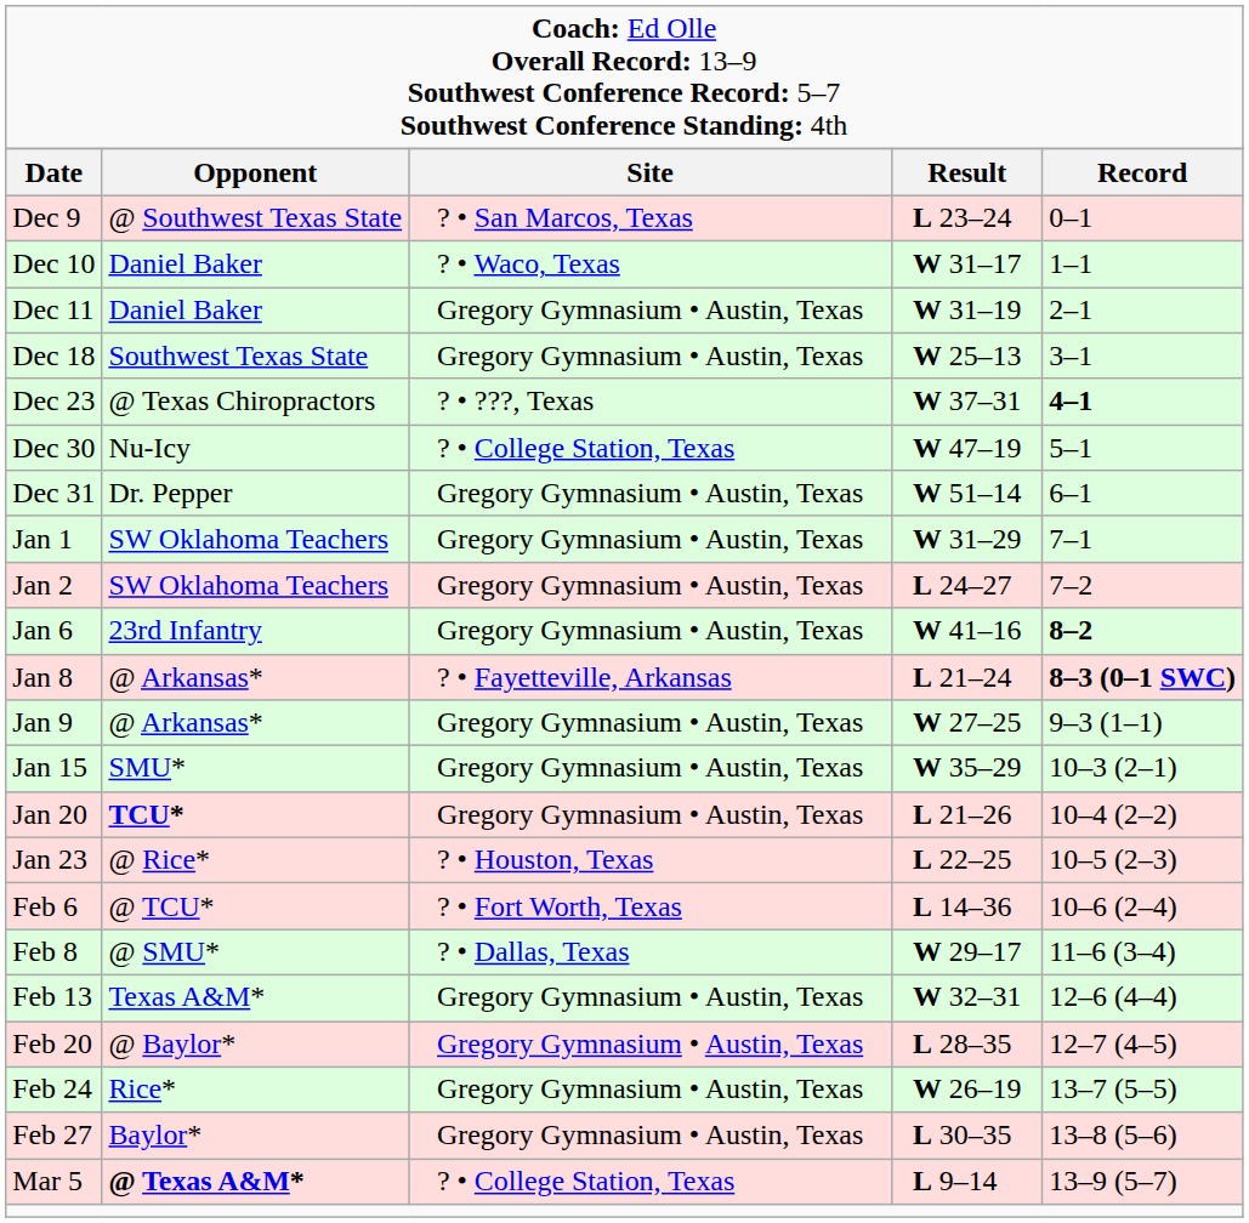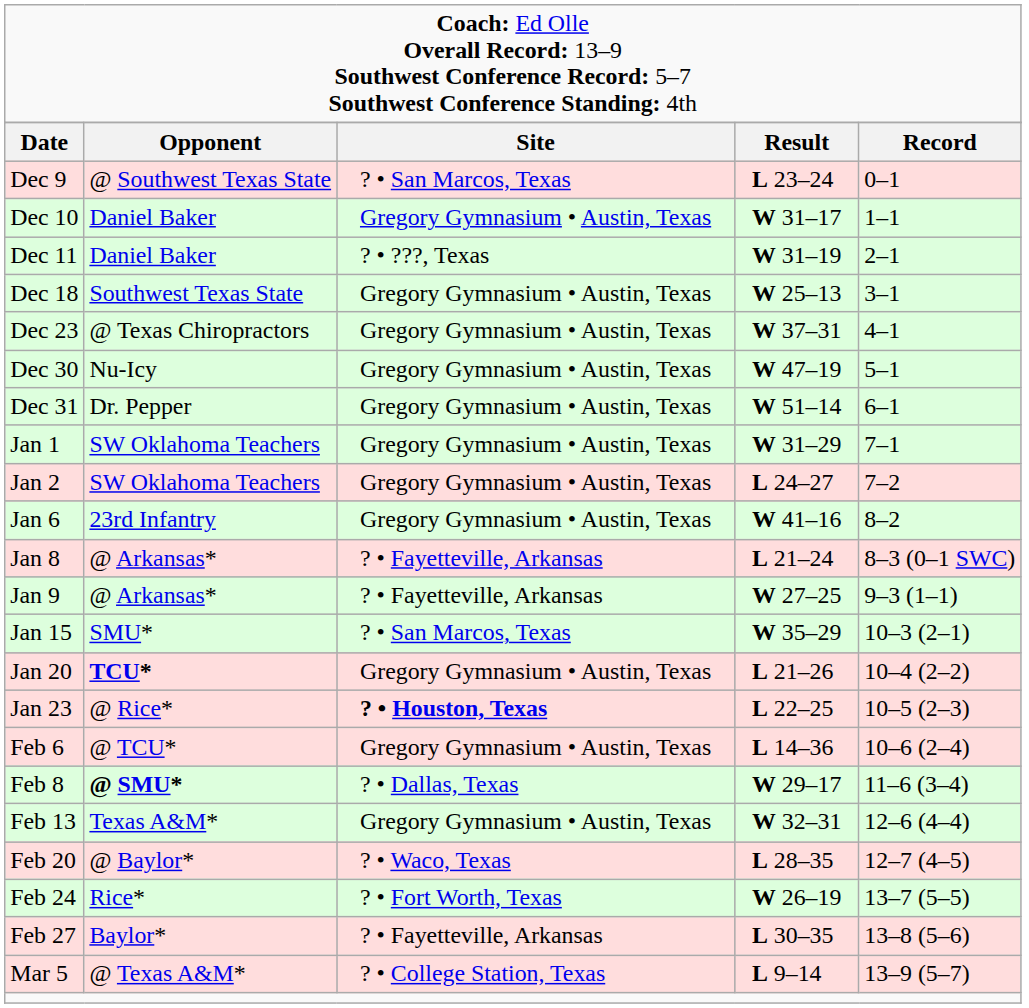 <table class="wikitable">
 <tr>
 <td colspan=8 style="text-align: center;"><strong>Coach:</strong> <a href='#'>Ed Olle</a><br><strong>Overall Record:</strong> 13–9<br><strong>Southwest Conference Record:</strong> 5–7<br><strong>Southwest Conference Standing:</strong> 4th</td>
 </tr>
 <tr>
 </tr>
 <tr>
 <th>Date</th>
 <th>Opponent</th>
 <th>Site</th>
 <th>Result</th>
 <th>Record</th>
 </tr>
 <tr style="background: #ffdddd;">
 <td>Dec 9</td>
 <td>@ <a href='#'>Southwest Texas State</a></td>
 <td>   ? • <a href='#'>San Marcos, Texas</a>   </td>
 <td>  <strong>L</strong> 23–24  </td>
 <td>0–1</td>
 </tr>
 <tr style="background: #ddffdd;">
 <td>Dec 10</td>
 <td><a href='#'>Daniel Baker</a></td>
-<td>   ? • <a href='#'>Waco, Texas</a>   </td>
+<td>   <a href='#'>Gregory Gymnasium</a> • <a href='#'>Austin, Texas</a>   </td>
 <td>  <strong>W</strong> 31–17  </td>
 <td>1–1</td>
 </tr>
 <tr style="background: #ddffdd;">
 <td>Dec 11</td>
 <td><a href='#'>Daniel Baker</a></td>
-<td>   Gregory Gymnasium • Austin, Texas   </td>
+<td>   ? • ???, Texas   </td>
 <td>  <strong>W</strong> 31–19  </td>
 <td>2–1</td>
 </tr>
 <tr style="background: #ddffdd;">
 <td>Dec 18</td>
 <td><a href='#'>Southwest Texas State</a></td>
 <td>   Gregory Gymnasium • Austin, Texas   </td>
 <td>  <strong>W</strong> 25–13  </td>
 <td>3–1</td>
 </tr>
 <tr style="background: #ddffdd;">
 <td>Dec 23</td>
 <td>@ Texas Chiropractors</td>
-<td>   ? • ???, Texas   </td>
+<td>   Gregory Gymnasium • Austin, Texas   </td>
 <td>  <strong>W</strong> 37–31  </td>
-<td><strong>4–1</strong></td>
+<td>4–1</td>
 </tr>
 <tr style="background: #ddffdd;">
 <td>Dec 30</td>
 <td>Nu-Icy</td>
-<td>   ? • <a href='#'>College Station, Texas</a>   </td>
+<td>   Gregory Gymnasium • Austin, Texas   </td>
 <td>  <strong>W</strong> 47–19  </td>
 <td>5–1</td>
 </tr>
 <tr style="background: #ddffdd;">
 <td>Dec 31</td>
 <td>Dr. Pepper</td>
 <td>   Gregory Gymnasium • Austin, Texas   </td>
 <td>  <strong>W</strong> 51–14  </td>
 <td>6–1</td>
 </tr>
 <tr style="background: #ddffdd;">
 <td>Jan 1</td>
 <td><a href='#'>SW Oklahoma Teachers</a></td>
 <td>   Gregory Gymnasium • Austin, Texas   </td>
 <td>  <strong>W</strong> 31–29  </td>
 <td>7–1</td>
 </tr>
 <tr style="background: #ffdddd;">
 <td>Jan 2</td>
 <td><a href='#'>SW Oklahoma Teachers</a></td>
 <td>   Gregory Gymnasium • Austin, Texas   </td>
 <td>  <strong>L</strong> 24–27  </td>
 <td>7–2</td>
 </tr>
 <tr style="background: #ddffdd;">
 <td>Jan 6</td>
 <td><a href='#'>23rd Infantry</a></td>
 <td>   Gregory Gymnasium • Austin, Texas   </td>
 <td>  <strong>W</strong> 41–16  </td>
-<td><strong>8–2</strong></td>
+<td>8–2</td>
 </tr>
 <tr style="background: #ffdddd;">
 <td>Jan 8</td>
 <td>@ <a href='#'>Arkansas</a>*</td>
 <td>   ? • <a href='#'>Fayetteville, Arkansas</a>   </td>
 <td>  <strong>L</strong> 21–24  </td>
-<td><strong>8–3 (0–1 <a href='#'>SWC</a>)</strong></td>
+<td>8–3 (0–1 <a href='#'>SWC</a>)</td>
 </tr>
 <tr style="background: #ddffdd;">
 <td>Jan 9</td>
 <td>@ <a href='#'>Arkansas</a>*</td>
-<td>   Gregory Gymnasium • Austin, Texas   </td>
+<td>   ? • Fayetteville, Arkansas   </td>
 <td>  <strong>W</strong> 27–25  </td>
 <td>9–3 (1–1)</td>
 </tr>
 <tr style="background: #ddffdd;">
 <td>Jan 15</td>
 <td><a href='#'>SMU</a>*</td>
-<td>   Gregory Gymnasium • Austin, Texas   </td>
+<td>   ? • <a href='#'>San Marcos, Texas</a>   </td>
 <td>  <strong>W</strong> 35–29  </td>
 <td>10–3 (2–1)</td>
 </tr>
 <tr style="background: #ffdddd;">
 <td>Jan 20</td>
 <td><strong><a href='#'>TCU</a>*</strong></td>
 <td>   Gregory Gymnasium • Austin, Texas   </td>
 <td>  <strong>L</strong> 21–26  </td>
 <td>10–4 (2–2)</td>
 </tr>
 <tr style="background: #ffdddd;">
 <td>Jan 23</td>
 <td>@ <a href='#'>Rice</a>*</td>
-<td>   ? • <a href='#'>Houston, Texas</a>   </td>
+<td><strong>   ? • <a href='#'>Houston, Texas</a>   </strong></td>
 <td>  <strong>L</strong> 22–25  </td>
 <td>10–5 (2–3)</td>
 </tr>
 <tr style="background: #ffdddd;">
 <td>Feb 6</td>
 <td>@ <a href='#'>TCU</a>*</td>
-<td>   ? • <a href='#'>Fort Worth, Texas</a>   </td>
+<td>   Gregory Gymnasium • Austin, Texas   </td>
 <td>  <strong>L</strong> 14–36  </td>
 <td>10–6 (2–4)</td>
 </tr>
 <tr style="background: #ddffdd;">
 <td>Feb 8</td>
-<td>@ <a href='#'>SMU</a>*</td>
+<td><strong>@ <a href='#'>SMU</a>*</strong></td>
 <td>   ? • <a href='#'>Dallas, Texas</a>   </td>
 <td>  <strong>W</strong> 29–17  </td>
 <td>11–6 (3–4)</td>
 </tr>
 <tr style="background: #ddffdd;">
 <td>Feb 13</td>
 <td><a href='#'>Texas A&M</a>*</td>
 <td>   Gregory Gymnasium • Austin, Texas   </td>
 <td>  <strong>W</strong> 32–31  </td>
 <td>12–6 (4–4)</td>
 </tr>
 <tr style="background: #ffdddd;">
 <td>Feb 20</td>
 <td>@ <a href='#'>Baylor</a>*</td>
-<td>   <a href='#'>Gregory Gymnasium</a> • <a href='#'>Austin, Texas</a>   </td>
+<td>   ? • <a href='#'>Waco, Texas</a>   </td>
 <td>  <strong>L</strong> 28–35  </td>
 <td>12–7 (4–5)</td>
 </tr>
 <tr style="background: #ddffdd;">
 <td>Feb 24</td>
 <td><a href='#'>Rice</a>*</td>
-<td>   Gregory Gymnasium • Austin, Texas   </td>
+<td>   ? • <a href='#'>Fort Worth, Texas</a>   </td>
 <td>  <strong>W</strong> 26–19  </td>
 <td>13–7 (5–5)</td>
 </tr>
 <tr style="background: #ffdddd;">
 <td>Feb 27</td>
 <td><a href='#'>Baylor</a>*</td>
-<td>   Gregory Gymnasium • Austin, Texas   </td>
+<td>   ? • Fayetteville, Arkansas   </td>
 <td>  <strong>L</strong> 30–35  </td>
 <td>13–8 (5–6)</td>
 </tr>
 <tr style="background: #ffdddd;">
 <td>Mar 5</td>
-<td><strong>@ <a href='#'>Texas A&M</a>*</strong></td>
+<td>@ <a href='#'>Texas A&M</a>*</td>
 <td>   ? • <a href='#'>College Station, Texas</a>   </td>
 <td>  <strong>L</strong> 9–14  </td>
 <td>13–9 (5–7)</td>
 </tr>
 <tr>
 <td colspan=8></td>
 </tr>
 </table>
